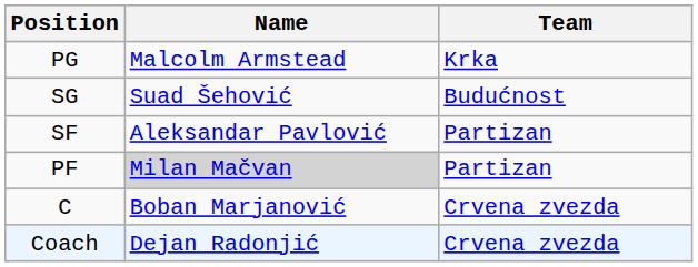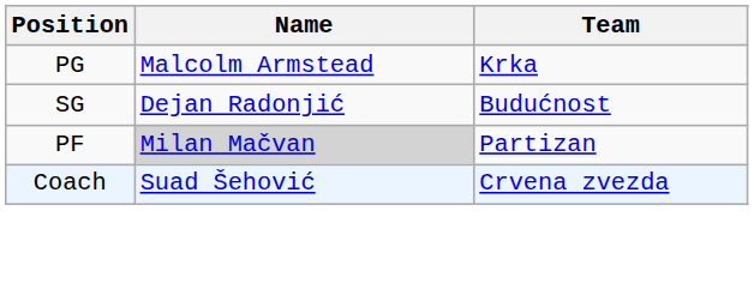 <table class="wikitable" style="text-align: center;">
 <tr>
 <th width="60">Position</th>
 <th width="175">Name</th>
 <th width="140">Team</th>
 </tr>
 <tr>
 <td>PG</td>
 <td align="left"> <a href='#'>Malcolm Armstead</a></td>
 <td align="left"> <a href='#'>Krka</a></td>
 </tr>
 <tr>
 <td>SG</td>
-<td align="left"> <a href='#'>Suad Šehović</a></td>
+<td align="left"> <a href='#'>Dejan Radonjić</a></td>
 <td align="left"> <a href='#'>Budućnost</a></td>
-</tr>
-<tr>
-<td>SF</td>
-<td align="left"> <a href='#'>Aleksandar Pavlović</a></td>
-<td align="left"> <a href='#'>Partizan</a></td>
 </tr>
 <tr>
 <td>PF</td>
 <td align="left" style="background: lightgrey;"> <a href='#'>Milan Mačvan</a></td>
 <td align="left"> <a href='#'>Partizan</a></td>
 </tr>
-<tr>
-<td>C</td>
-<td align="left"> <a href='#'>Boban Marjanović</a></td>
-<td align="left"> <a href='#'>Crvena zvezda</a></td>
-</tr>
 <tr bgcolor="#EBF5FF">
 <td>Coach</td>
-<td align="left"> <a href='#'>Dejan Radonjić</a></td>
+<td align="left"> <a href='#'>Suad Šehović</a></td>
 <td align="left"> <a href='#'>Crvena zvezda</a></td>
 </tr>
 </table>
